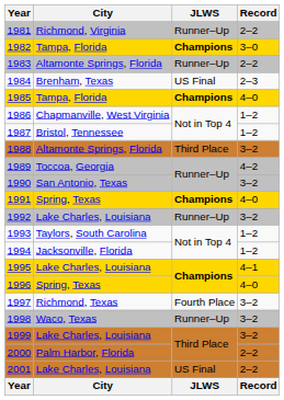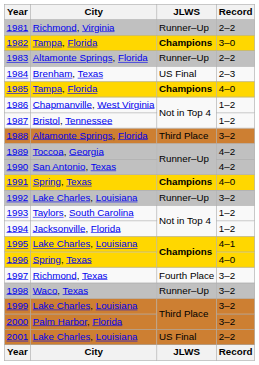 <table class="wikitable">
 <tr>
 <th>Year</th>
 <th>City</th>
 <th>JLWS</th>
 <th>Record</th>
 </tr>
 <tr style="background:silver;">
 <td><a href='#'>1981</a></td>
 <td> <a href='#'>Richmond</a>, <a href='#'>Virginia</a></td>
 <td>Runner–Up</td>
 <td>2–2</td>
 </tr>
 <tr style="background:gold;">
 <td><a href='#'>1982</a></td>
 <td> <a href='#'>Tampa</a>, <a href='#'>Florida</a></td>
 <td><strong>Champions</strong></td>
 <td>3–0</td>
 </tr>
 <tr style="background:silver;">
 <td><a href='#'>1983</a></td>
 <td> <a href='#'>Altamonte Springs</a>, <a href='#'>Florida</a></td>
 <td>Runner–Up</td>
 <td>2–2</td>
 </tr>
 <tr>
 <td><a href='#'>1984</a></td>
 <td> <a href='#'>Brenham</a>, <a href='#'>Texas</a></td>
 <td>US Final</td>
 <td>2–3</td>
 </tr>
 <tr style="background:gold;">
 <td><a href='#'>1985</a></td>
 <td> <a href='#'>Tampa</a>, <a href='#'>Florida</a></td>
 <td><strong>Champions</strong></td>
 <td>4–0</td>
 </tr>
 <tr>
 <td><a href='#'>1986</a></td>
 <td> <a href='#'>Chapmanville</a>, <a href='#'>West Virginia</a></td>
 <td rowspan=2>Not in Top 4</td>
 <td>1–2</td>
 </tr>
 <tr>
 <td><a href='#'>1987</a></td>
 <td> <a href='#'>Bristol</a>, <a href='#'>Tennessee</a></td>
 <td>1–2</td>
 </tr>
 <tr style="background:#cd7f32;">
 <td><a href='#'>1988</a></td>
 <td> <a href='#'>Altamonte Springs</a>, <a href='#'>Florida</a></td>
 <td>Third Place</td>
 <td>3–2</td>
 </tr>
 <tr style="background:silver;">
 <td><a href='#'>1989</a></td>
 <td> <a href='#'>Toccoa</a>, <a href='#'>Georgia</a></td>
 <td rowspan=2>Runner–Up</td>
 <td>4–2</td>
 </tr>
 <tr style="background:silver;">
 <td><a href='#'>1990</a></td>
 <td> <a href='#'>San Antonio</a>, <a href='#'>Texas</a></td>
-<td>3–2</td>
+<td>4–2</td>
 </tr>
 <tr style="background:gold;">
 <td><a href='#'>1991</a></td>
 <td> <a href='#'>Spring</a>, <a href='#'>Texas</a></td>
 <td><strong>Champions</strong></td>
 <td>4–0</td>
 </tr>
 <tr style="background:silver;">
 <td><a href='#'>1992</a></td>
 <td> <a href='#'>Lake Charles</a>, <a href='#'>Louisiana</a></td>
 <td>Runner–Up</td>
 <td>3–2</td>
 </tr>
 <tr>
 <td><a href='#'>1993</a></td>
 <td> <a href='#'>Taylors</a>, <a href='#'>South Carolina</a></td>
 <td rowspan=2>Not in Top 4</td>
 <td>1–2</td>
 </tr>
 <tr>
 <td><a href='#'>1994</a></td>
 <td> <a href='#'>Jacksonville</a>, <a href='#'>Florida</a></td>
 <td>1–2</td>
 </tr>
 <tr style="background:gold;">
 <td><a href='#'>1995</a></td>
 <td> <a href='#'>Lake Charles</a>, <a href='#'>Louisiana</a></td>
 <td rowspan=2><strong>Champions</strong></td>
 <td>4–1</td>
 </tr>
 <tr style="background:gold;">
 <td><a href='#'>1996</a></td>
 <td> <a href='#'>Spring</a>, <a href='#'>Texas</a></td>
 <td>4–0</td>
 </tr>
 <tr>
 <td><a href='#'>1997</a></td>
 <td> <a href='#'>Richmond</a>, <a href='#'>Texas</a></td>
 <td>Fourth Place</td>
 <td>3–2</td>
 </tr>
 <tr style="background:silver;">
 <td><a href='#'>1998</a></td>
 <td> <a href='#'>Waco</a>, <a href='#'>Texas</a></td>
 <td>Runner–Up</td>
 <td>3–2</td>
 </tr>
 <tr style="background:#cd7f32;">
 <td><a href='#'>1999</a></td>
 <td> <a href='#'>Lake Charles</a>, <a href='#'>Louisiana</a></td>
 <td rowspan=2>Third Place</td>
 <td>3–2</td>
 </tr>
 <tr style="background:#cd7f32;">
 <td><a href='#'>2000</a></td>
 <td> <a href='#'>Palm Harbor</a>, <a href='#'>Florida</a></td>
-<td>2–2</td>
+<td>3–2</td>
 </tr>
 <tr style="background:#cd7f32;">
 <td><a href='#'>2001</a></td>
 <td> <a href='#'>Lake Charles</a>, <a href='#'>Louisiana</a></td>
 <td>US Final</td>
 <td>2–2</td>
 </tr>
 <tr>
 <th>Year</th>
 <th>City</th>
 <th>JLWS</th>
 <th>Record</th>
 </tr>
 </table>
